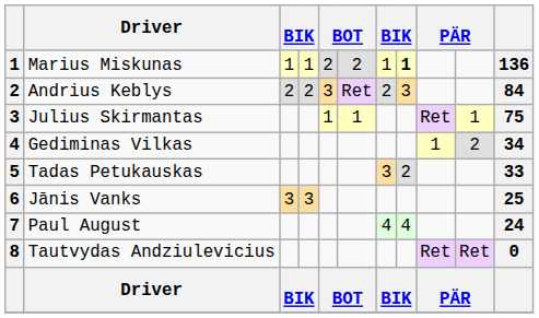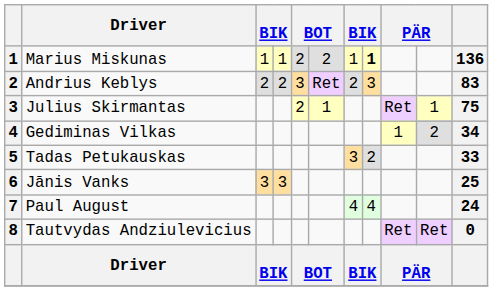 <table align=left| class="wikitable" style="font-size: 85%; text-align: center">
 <tr valign="top">
 <th valign=middle></th>
 <th valign=middle>Driver</th>
 <th colspan=2><br><a href='#'>BIK</a></th>
 <th colspan=2><br><a href='#'>BOT</a></th>
 <th colspan=2><br><a href='#'>BIK</a></th>
 <th colspan=2><br><a href='#'>PÄR</a></th>
 <th valign=middle>  </th>
 </tr>
 <tr>
 <th>1</th>
 <td align=left> Marius Miskunas</td>
 <td style="background:#ffffbf;">1</td>
 <td style="background:#ffffbf;">1</td>
 <td style="background:#dfdfdf;">2</td>
 <td style="background:#dfdfdf;">2</td>
 <td style="background:#ffffbf;">1</td>
 <td style="background:#ffffbf;"><strong>1</strong></td>
 <td></td>
 <td></td>
 <th>136</th>
 </tr>
 <tr>
 <th>2</th>
 <td align=left> Andrius Keblys</td>
 <td style="background:#dfdfdf;">2</td>
 <td style="background:#dfdfdf;">2</td>
 <td style="background:#ffdf9f;">3</td>
 <td style="background:#efcfff;">Ret</td>
 <td style="background:#dfdfdf;">2</td>
 <td style="background:#ffdf9f;">3</td>
 <td></td>
 <td></td>
-<th>84</th>
+<th>83</th>
 </tr>
 <tr>
 <th>3</th>
 <td align=left> Julius Skirmantas</td>
 <td></td>
 <td></td>
-<td style="background:#ffffbf;">1</td>
+<td style="background:#ffffbf;">2</td>
 <td style="background:#ffffbf;">1</td>
 <td></td>
 <td></td>
 <td style="background:#efcfff;">Ret</td>
 <td style="background:#ffffbf;">1</td>
 <th>75</th>
 </tr>
 <tr>
 <th>4</th>
 <td align=left> Gediminas Vilkas</td>
 <td></td>
 <td></td>
 <td></td>
 <td></td>
 <td></td>
 <td></td>
 <td style="background:#ffffbf;">1</td>
 <td style="background:#dfdfdf;">2</td>
 <th>34</th>
 </tr>
 <tr>
 <th>5</th>
 <td align=left> Tadas Petukauskas</td>
 <td></td>
 <td></td>
 <td></td>
 <td></td>
 <td style="background:#ffdf9f;">3</td>
 <td style="background:#dfdfdf;">2</td>
 <td></td>
 <td></td>
 <th>33</th>
 </tr>
 <tr>
 <th>6</th>
 <td align=left> Jānis Vanks</td>
 <td style="background:#ffdf9f;">3</td>
 <td style="background:#ffdf9f;">3</td>
 <td></td>
 <td></td>
 <td></td>
 <td></td>
 <td></td>
 <td></td>
 <th>25</th>
 </tr>
 <tr>
 <th>7</th>
 <td align=left> Paul August</td>
 <td></td>
 <td></td>
 <td></td>
 <td></td>
 <td style="background:#dfffdf;">4</td>
 <td style="background:#dfffdf;">4</td>
 <td></td>
 <td></td>
 <th>24</th>
 </tr>
 <tr>
 <th>8</th>
 <td align=left> Tautvydas Andziulevicius</td>
 <td></td>
 <td></td>
 <td></td>
 <td></td>
 <td></td>
 <td></td>
 <td style="background:#efcfff;">Ret</td>
 <td style="background:#efcfff;">Ret</td>
 <th>0</th>
 </tr>
 <tr>
 <th valign=middle></th>
 <th valign=middle>Driver</th>
 <th colspan=2><br><a href='#'>BIK</a></th>
 <th colspan=2><br><a href='#'>BOT</a></th>
 <th colspan=2><br><a href='#'>BIK</a></th>
 <th colspan=2><br><a href='#'>PÄR</a></th>
 <th valign=middle>  </th>
 </tr>
 <tr>
 </tr>
 </table>
